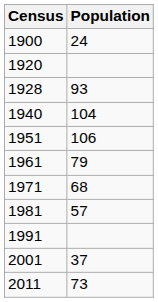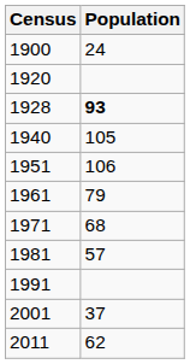 <table class="wikitable">
 <tr>
 <th>Census</th>
 <th>Population</th>
 </tr>
 <tr>
 <td>1900</td>
 <td>24</td>
 </tr>
 <tr>
 <td>1920</td>
 <td></td>
 </tr>
 <tr>
 <td>1928</td>
-<td>93</td>
+<td><strong>93</strong></td>
 </tr>
 <tr>
 <td>1940</td>
-<td>104</td>
+<td>105</td>
 </tr>
 <tr>
 <td>1951</td>
 <td>106</td>
 </tr>
 <tr>
 <td>1961</td>
 <td>79</td>
 </tr>
 <tr>
 <td>1971</td>
 <td>68</td>
 </tr>
 <tr>
 <td>1981</td>
 <td>57</td>
 </tr>
 <tr>
 <td>1991</td>
 <td></td>
 </tr>
 <tr>
 <td>2001</td>
 <td>37</td>
 </tr>
 <tr>
 <td>2011</td>
-<td>73</td>
+<td>62</td>
 </tr>
 </table>
